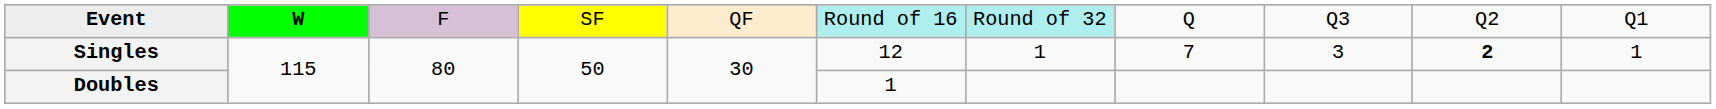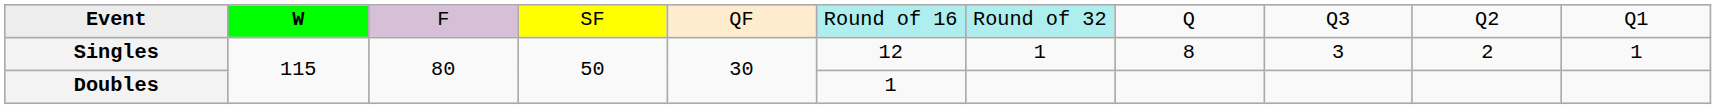 <table class=wikitable style=font-size:95%;text-align:center>
 <tr>
 <td style="width:130px; background:#ededed;"><strong>Event</strong></td>
 <td style="width:80px; background:lime;"><strong>W</strong></td>
 <td style="width:85px; background:thistle;">F</td>
 <td style="width:85px; background:#ff0;">SF</td>
 <td style="width:85px; background:#ffebcd;">QF</td>
 <td style="width:85px; background:#afeeee;">Round of 16</td>
 <td style="width:85px; background:#afeeee;">Round of 32</td>
 <td width=85>Q</td>
 <td width=85>Q3</td>
 <td width=85>Q2</td>
 <td width=85>Q1</td>
 </tr>
 <tr>
 <th style="background:#f3f3f3;">Singles</th>
 <td rowspan=2>115</td>
 <td rowspan=2>80</td>
 <td rowspan=2>50</td>
 <td rowspan=2>30</td>
 <td>12</td>
 <td>1</td>
-<td>7</td>
+<td>8</td>
 <td>3</td>
-<td><strong>2</strong></td>
+<td>2</td>
 <td>1</td>
 </tr>
 <tr>
 <th style="background:#f3f3f3;">Doubles</th>
 <td>1</td>
 <td></td>
 <td></td>
 <td></td>
 <td></td>
 <td></td>
 </tr>
 </table>
